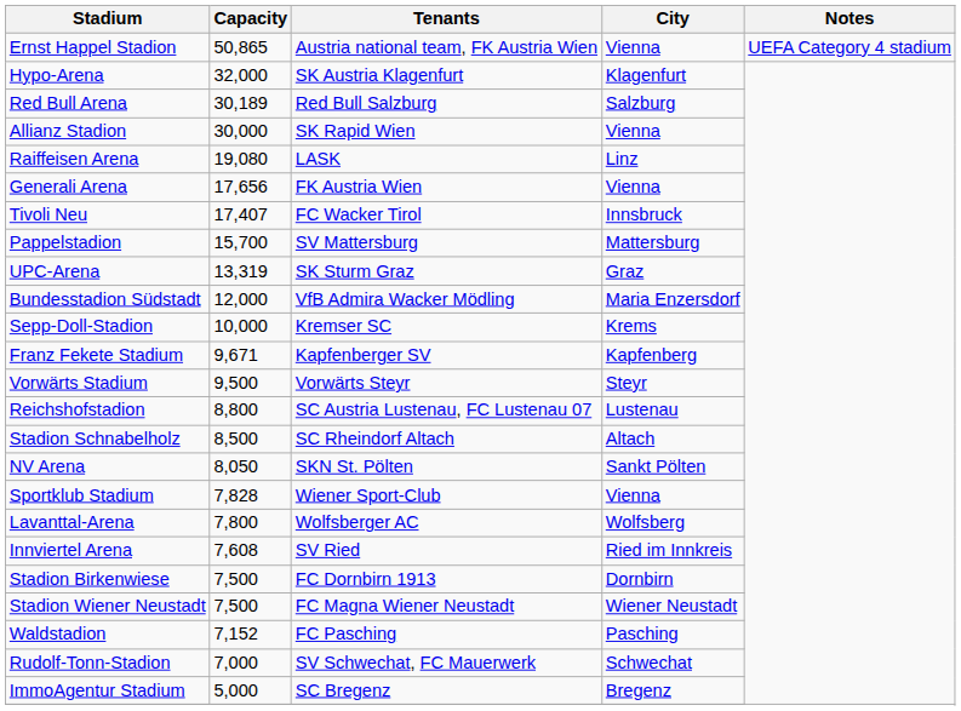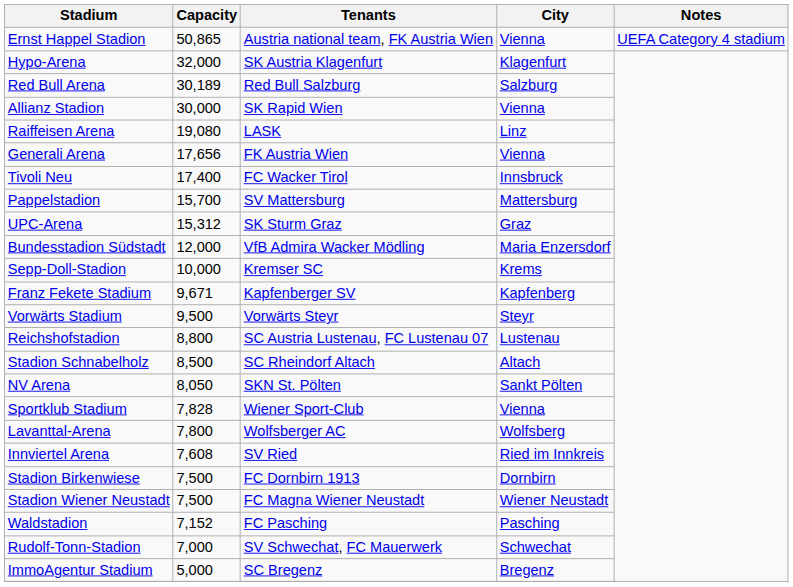 <table class="wikitable sortable">
 <tr>
 <th>Stadium</th>
 <th>Capacity</th>
 <th>Tenants</th>
 <th>City</th>
 <th>Notes</th>
 </tr>
 <tr>
 <td><a href='#'>Ernst Happel Stadion</a></td>
 <td>50,865</td>
 <td><a href='#'>Austria national team</a>, <a href='#'>FK Austria Wien</a></td>
 <td><a href='#'>Vienna</a></td>
 <td><a href='#'>UEFA Category 4 stadium</a></td>
 </tr>
 <tr>
 <td><a href='#'>Hypo-Arena</a></td>
 <td>32,000</td>
 <td><a href='#'>SK Austria Klagenfurt</a></td>
 <td><a href='#'>Klagenfurt</a></td>
 </tr>
 <tr>
 <td><a href='#'>Red Bull Arena</a></td>
 <td>30,189</td>
 <td><a href='#'>Red Bull Salzburg</a></td>
 <td><a href='#'>Salzburg</a></td>
 </tr>
 <tr>
 <td><a href='#'>Allianz Stadion</a></td>
 <td>30,000</td>
 <td><a href='#'>SK Rapid Wien</a></td>
 <td><a href='#'>Vienna</a></td>
 </tr>
 <tr>
 <td><a href='#'>Raiffeisen Arena</a></td>
 <td>19,080</td>
 <td><a href='#'>LASK</a></td>
 <td><a href='#'>Linz</a></td>
 </tr>
 <tr>
 <td><a href='#'>Generali Arena</a></td>
 <td>17,656</td>
 <td><a href='#'>FK Austria Wien</a></td>
 <td><a href='#'>Vienna</a></td>
 </tr>
 <tr>
 <td><a href='#'>Tivoli Neu</a></td>
-<td>17,407</td>
+<td>17,400</td>
 <td><a href='#'>FC Wacker Tirol</a></td>
 <td><a href='#'>Innsbruck</a></td>
 </tr>
 <tr>
 <td><a href='#'>Pappelstadion</a></td>
 <td>15,700</td>
 <td><a href='#'>SV Mattersburg</a></td>
 <td><a href='#'>Mattersburg</a></td>
 </tr>
 <tr>
 <td><a href='#'>UPC-Arena</a></td>
-<td>13,319</td>
+<td>15,312</td>
 <td><a href='#'>SK Sturm Graz</a></td>
 <td><a href='#'>Graz</a></td>
 </tr>
 <tr>
 <td><a href='#'>Bundesstadion Südstadt</a></td>
 <td>12,000</td>
 <td><a href='#'>VfB Admira Wacker Mödling</a></td>
 <td><a href='#'>Maria Enzersdorf</a></td>
 </tr>
 <tr>
 <td><a href='#'>Sepp-Doll-Stadion</a></td>
 <td>10,000</td>
 <td><a href='#'>Kremser SC</a></td>
 <td><a href='#'>Krems</a></td>
 </tr>
 <tr>
 <td><a href='#'>Franz Fekete Stadium</a></td>
 <td>9,671</td>
 <td><a href='#'>Kapfenberger SV</a></td>
 <td><a href='#'>Kapfenberg</a></td>
 </tr>
 <tr>
 <td><a href='#'>Vorwärts Stadium</a></td>
 <td>9,500</td>
 <td><a href='#'>Vorwärts Steyr</a></td>
 <td><a href='#'>Steyr</a></td>
 </tr>
 <tr>
 <td><a href='#'>Reichshofstadion</a></td>
 <td>8,800</td>
 <td><a href='#'>SC Austria Lustenau</a>, <a href='#'>FC Lustenau 07</a></td>
 <td><a href='#'>Lustenau</a></td>
 </tr>
 <tr>
 <td><a href='#'>Stadion Schnabelholz</a></td>
 <td>8,500</td>
 <td><a href='#'>SC Rheindorf Altach</a></td>
 <td><a href='#'>Altach</a></td>
 </tr>
 <tr>
 <td><a href='#'>NV Arena</a></td>
 <td>8,050</td>
 <td><a href='#'>SKN St. Pölten</a></td>
 <td><a href='#'>Sankt Pölten</a></td>
 </tr>
 <tr>
 <td><a href='#'>Sportklub Stadium</a></td>
 <td>7,828</td>
 <td><a href='#'>Wiener Sport-Club</a></td>
 <td><a href='#'>Vienna</a></td>
 </tr>
 <tr>
 <td><a href='#'>Lavanttal-Arena</a></td>
 <td>7,800</td>
 <td><a href='#'>Wolfsberger AC</a></td>
 <td><a href='#'>Wolfsberg</a></td>
 </tr>
 <tr>
 <td><a href='#'>Innviertel Arena</a></td>
 <td>7,608</td>
 <td><a href='#'>SV Ried</a></td>
 <td><a href='#'>Ried im Innkreis</a></td>
 </tr>
 <tr>
 <td><a href='#'>Stadion Birkenwiese</a></td>
 <td>7,500</td>
 <td><a href='#'>FC Dornbirn 1913</a></td>
 <td><a href='#'>Dornbirn</a></td>
 </tr>
 <tr>
 <td><a href='#'>Stadion Wiener Neustadt</a></td>
 <td>7,500</td>
 <td><a href='#'>FC Magna Wiener Neustadt</a></td>
 <td><a href='#'>Wiener Neustadt</a></td>
 </tr>
 <tr>
 <td><a href='#'>Waldstadion</a></td>
 <td>7,152</td>
 <td><a href='#'>FC Pasching</a></td>
 <td><a href='#'>Pasching</a></td>
 </tr>
 <tr>
 <td><a href='#'>Rudolf-Tonn-Stadion</a></td>
 <td>7,000</td>
 <td><a href='#'>SV Schwechat</a>, <a href='#'>FC Mauerwerk</a></td>
 <td><a href='#'>Schwechat</a></td>
 </tr>
 <tr>
 <td><a href='#'>ImmoAgentur Stadium</a></td>
 <td>5,000</td>
 <td><a href='#'>SC Bregenz</a></td>
 <td><a href='#'>Bregenz</a></td>
 </tr>
 <tr>
 </tr>
 </table>
